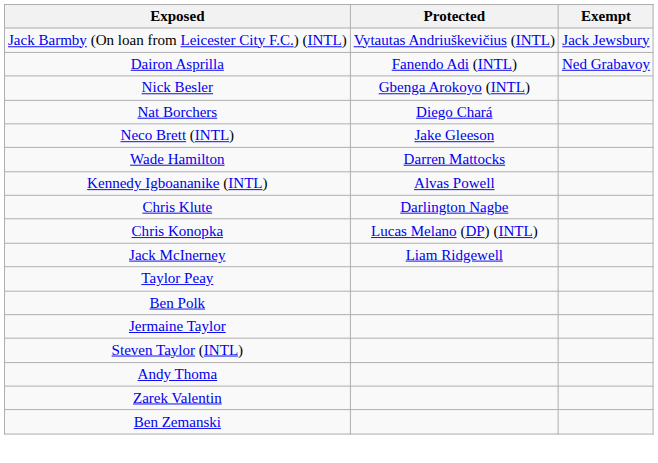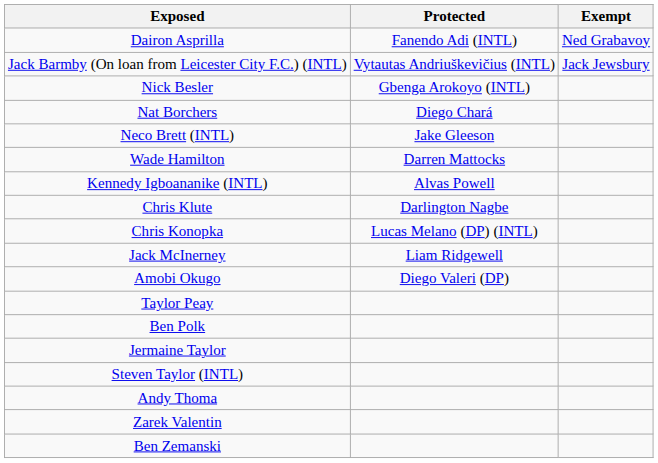 <table class="wikitable" style="text-align:center">
 <tr>
 <th>Exposed</th>
 <th>Protected</th>
 <th>Exempt</th>
 </tr>
 <tr>
+<td><a href='#'>Dairon Asprilla</a></td>
+<td><a href='#'>Fanendo Adi</a> (<a href='#'>INTL</a>)</td>
+<td><a href='#'>Ned Grabavoy</a></td>
+</tr>
+<tr>
 <td><a href='#'>Jack Barmby</a> (On loan from <a href='#'>Leicester City F.C.</a>) (<a href='#'>INTL</a>)</td>
 <td><a href='#'>Vytautas Andriuškevičius</a> (<a href='#'>INTL</a>)</td>
 <td><a href='#'>Jack Jewsbury</a></td>
-</tr>
-<tr>
-<td><a href='#'>Dairon Asprilla</a></td>
-<td><a href='#'>Fanendo Adi</a> (<a href='#'>INTL</a>)</td>
-<td><a href='#'>Ned Grabavoy</a></td>
 </tr>
 <tr>
 <td><a href='#'>Nick Besler</a></td>
 <td><a href='#'>Gbenga Arokoyo</a> (<a href='#'>INTL</a>)</td>
 <td></td>
 </tr>
 <tr>
 <td><a href='#'>Nat Borchers</a></td>
 <td><a href='#'>Diego Chará</a></td>
 <td></td>
 </tr>
 <tr>
 <td><a href='#'>Neco Brett</a> (<a href='#'>INTL</a>)</td>
 <td><a href='#'>Jake Gleeson</a></td>
 <td></td>
 </tr>
 <tr>
 <td><a href='#'>Wade Hamilton</a></td>
 <td><a href='#'>Darren Mattocks</a></td>
 <td></td>
 </tr>
 <tr>
 <td><a href='#'>Kennedy Igboananike</a> (<a href='#'>INTL</a>)</td>
 <td><a href='#'>Alvas Powell</a></td>
 <td></td>
 </tr>
 <tr>
 <td><a href='#'>Chris Klute</a></td>
 <td><a href='#'>Darlington Nagbe</a></td>
 <td></td>
 </tr>
 <tr>
 <td><a href='#'>Chris Konopka</a></td>
 <td><a href='#'>Lucas Melano</a> (<a href='#'>DP</a>) (<a href='#'>INTL</a>)</td>
 <td></td>
 </tr>
 <tr>
 <td><a href='#'>Jack McInerney</a></td>
 <td><a href='#'>Liam Ridgewell</a></td>
 <td></td>
 </tr>
 <tr>
+<td><a href='#'>Amobi Okugo</a></td>
+<td><a href='#'>Diego Valeri</a> (<a href='#'>DP</a>)</td>
+<td></td>
+</tr>
+<tr>
 <td><a href='#'>Taylor Peay</a></td>
 <td></td>
 <td></td>
 </tr>
 <tr>
 <td><a href='#'>Ben Polk</a></td>
 <td></td>
 <td></td>
 </tr>
 <tr>
 <td><a href='#'>Jermaine Taylor</a></td>
 <td></td>
 <td></td>
 </tr>
 <tr>
 <td><a href='#'>Steven Taylor</a> (<a href='#'>INTL</a>)</td>
 <td></td>
 <td></td>
 </tr>
 <tr>
 <td><a href='#'>Andy Thoma</a></td>
 <td></td>
 <td></td>
 </tr>
 <tr>
 <td><a href='#'>Zarek Valentin</a></td>
 <td></td>
 <td></td>
 </tr>
 <tr>
 <td><a href='#'>Ben Zemanski</a></td>
 <td></td>
 <td></td>
 </tr>
 </table>
